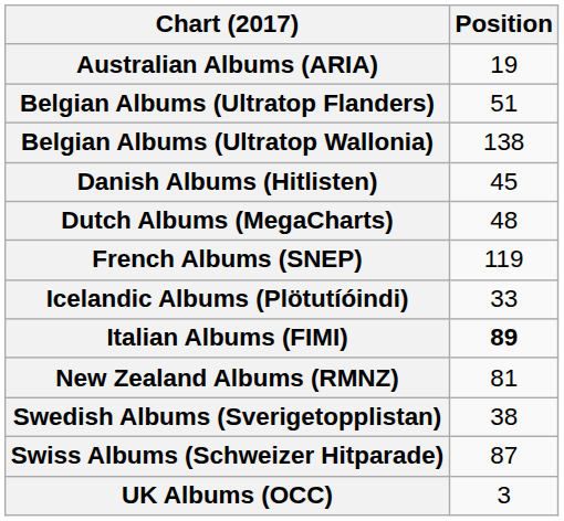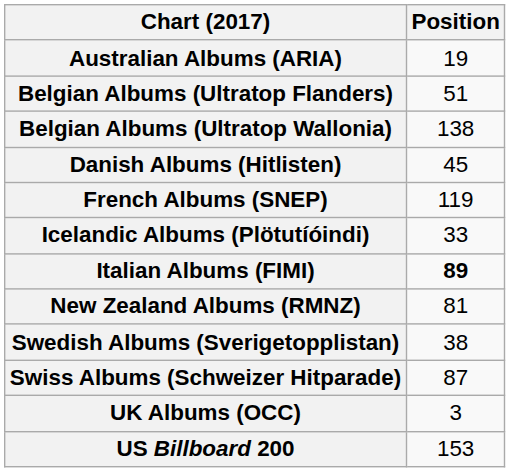 <table class="wikitable sortable plainrowheaders" style="text-align:center">
 <tr>
 <th scope="col">Chart (2017)</th>
 <th scope="col">Position</th>
 </tr>
 <tr>
 <th scope="row">Australian Albums (ARIA)</th>
 <td>19</td>
 </tr>
 <tr>
 <th scope="row">Belgian Albums (Ultratop Flanders)</th>
 <td>51</td>
 </tr>
 <tr>
 <th scope="row">Belgian Albums (Ultratop Wallonia)</th>
 <td>138</td>
 </tr>
 <tr>
 <th scope="row">Danish Albums (Hitlisten)</th>
 <td>45</td>
-</tr>
-<tr>
-<th scope="row">Dutch Albums (MegaCharts)</th>
-<td>48</td>
 </tr>
 <tr>
 <th scope="row">French Albums (SNEP)</th>
 <td>119</td>
 </tr>
 <tr>
 <th scope="row">Icelandic Albums (Plötutíóindi)</th>
 <td>33</td>
 </tr>
 <tr>
 <th scope="row">Italian Albums (FIMI)</th>
 <td><strong>89</strong></td>
 </tr>
 <tr>
 <th scope="row">New Zealand Albums (RMNZ)</th>
 <td>81</td>
 </tr>
 <tr>
 <th scope="row">Swedish Albums (Sverigetopplistan)</th>
 <td>38</td>
 </tr>
 <tr>
 <th scope="row">Swiss Albums (Schweizer Hitparade)</th>
 <td>87</td>
 </tr>
 <tr>
 <th scope="row">UK Albums (OCC)</th>
 <td>3</td>
 </tr>
+<tr>
+<th scope="row">US <em>Billboard</em> 200</th>
+<td>153</td>
+</tr>
 </table>
